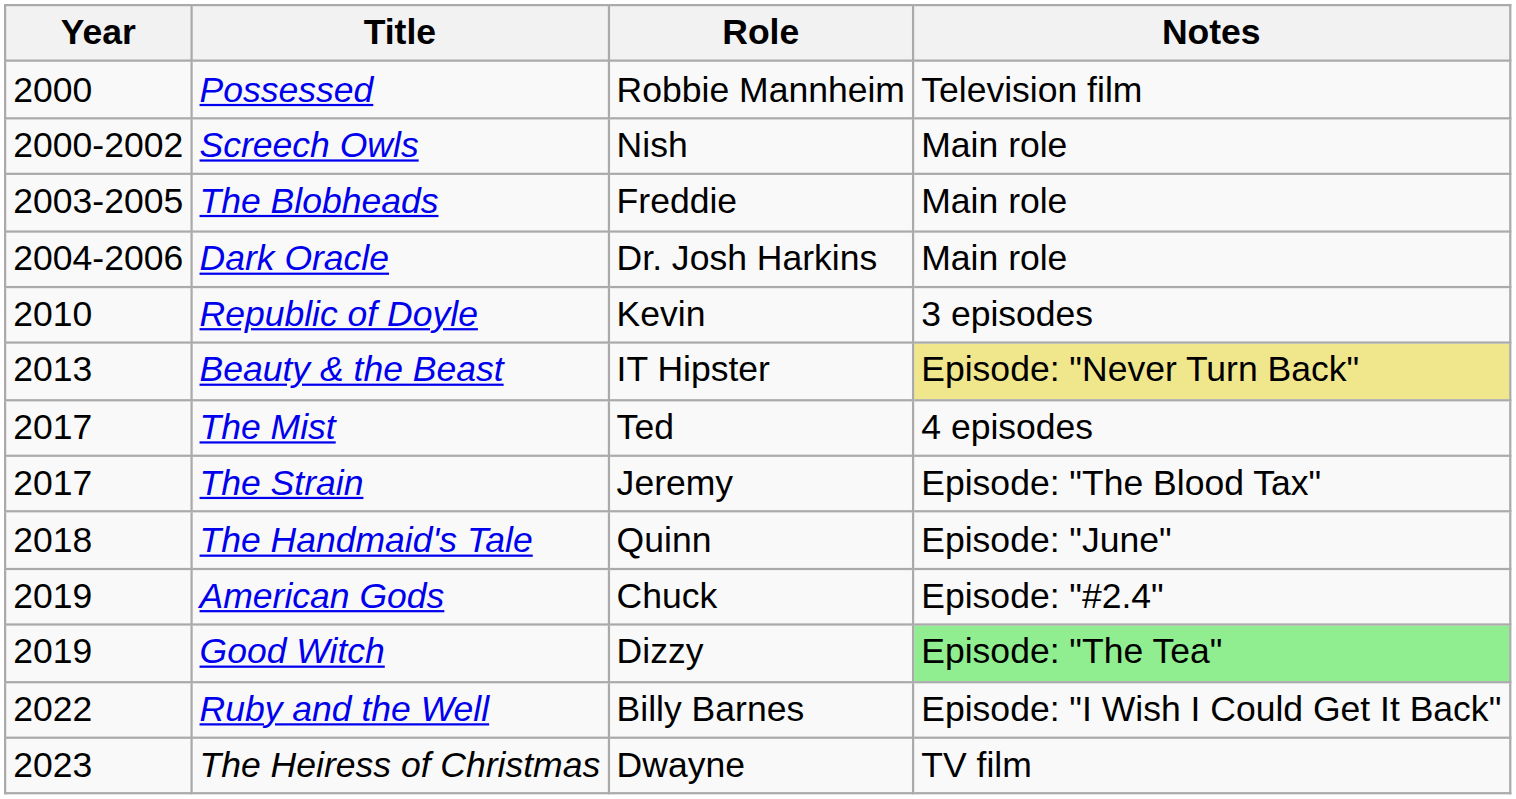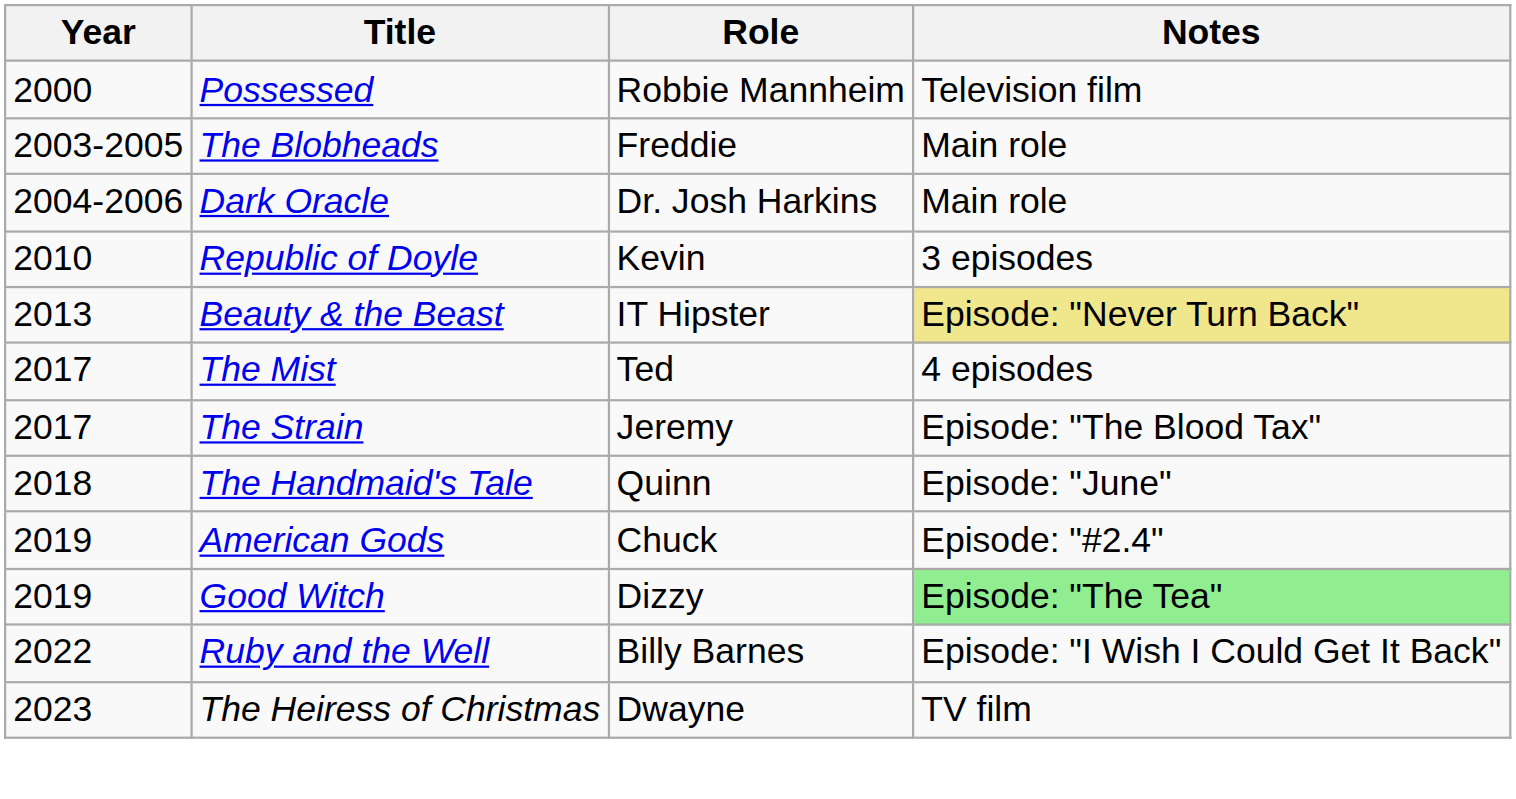 <table class="wikitable sortable">
 <tr>
 <th>Year</th>
 <th>Title</th>
 <th>Role</th>
 <th class="unsortable">Notes</th>
 </tr>
 <tr>
 <td>2000</td>
 <td><em><a href='#'>Possessed</a></em></td>
 <td>Robbie Mannheim</td>
 <td>Television film</td>
-</tr>
-<tr>
-<td>2000-2002</td>
-<td><em><a href='#'>Screech Owls</a></em></td>
-<td>Nish</td>
-<td>Main role</td>
 </tr>
 <tr>
 <td>2003-2005</td>
 <td data-sort-value="Blobheads, The"><em><a href='#'>The Blobheads</a></em></td>
 <td>Freddie</td>
 <td>Main role</td>
 </tr>
 <tr>
 <td>2004-2006</td>
 <td><em><a href='#'>Dark Oracle</a></em></td>
 <td>Dr. Josh Harkins</td>
 <td>Main role</td>
 </tr>
 <tr>
 <td>2010</td>
 <td><em><a href='#'>Republic of Doyle</a></em></td>
 <td>Kevin</td>
 <td>3 episodes</td>
 </tr>
 <tr>
 <td>2013</td>
 <td><em><a href='#'>Beauty & the Beast</a></em></td>
 <td>IT Hipster</td>
 <td style="background: khaki;">Episode: "Never Turn Back"</td>
 </tr>
 <tr>
 <td>2017</td>
 <td data-sort-value="Mist, The"><em><a href='#'>The Mist</a></em></td>
 <td>Ted</td>
 <td>4 episodes</td>
 </tr>
 <tr>
 <td>2017</td>
 <td data-sort-value="Strain, The"><em><a href='#'>The Strain</a></em></td>
 <td>Jeremy</td>
 <td>Episode: "The Blood Tax"</td>
 </tr>
 <tr>
 <td>2018</td>
 <td data-sort-value="Handmaid's Tale, The"><em><a href='#'>The Handmaid's Tale</a></em></td>
 <td>Quinn</td>
 <td>Episode: "June"</td>
 </tr>
 <tr>
 <td>2019</td>
 <td><em><a href='#'>American Gods</a></em></td>
 <td>Chuck</td>
 <td>Episode: "#2.4"</td>
 </tr>
 <tr>
 <td>2019</td>
 <td><em><a href='#'>Good Witch</a></em></td>
 <td>Dizzy</td>
 <td style="background: lightgreen;">Episode: "The Tea"</td>
 </tr>
 <tr>
 <td>2022</td>
 <td><em><a href='#'>Ruby and the Well</a></em></td>
 <td>Billy Barnes</td>
 <td>Episode: "I Wish I Could Get It Back"</td>
 </tr>
 <tr>
 <td>2023</td>
 <td data-sort-value="Heiress of Christmas, The"><em>The Heiress of Christmas</em></td>
 <td>Dwayne</td>
 <td>TV film</td>
 </tr>
 </table>
